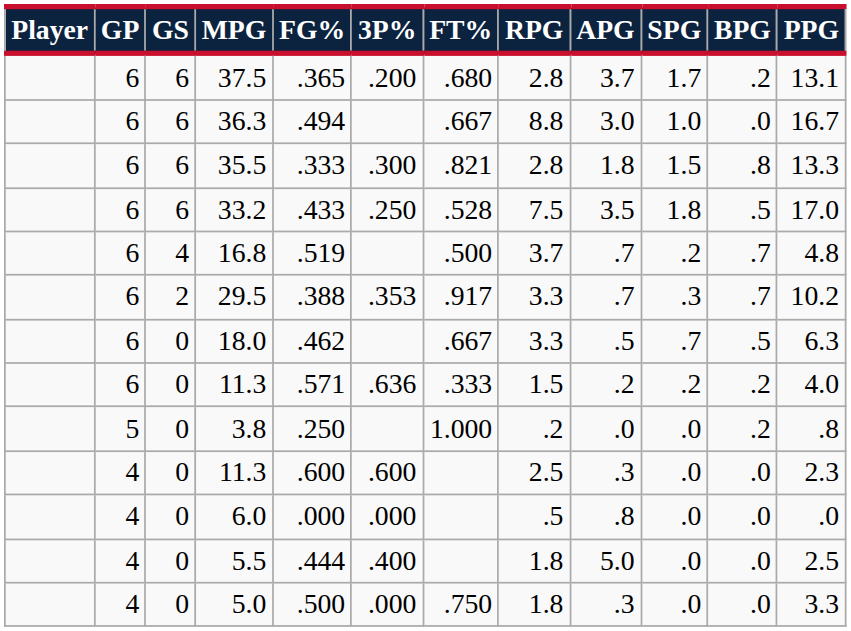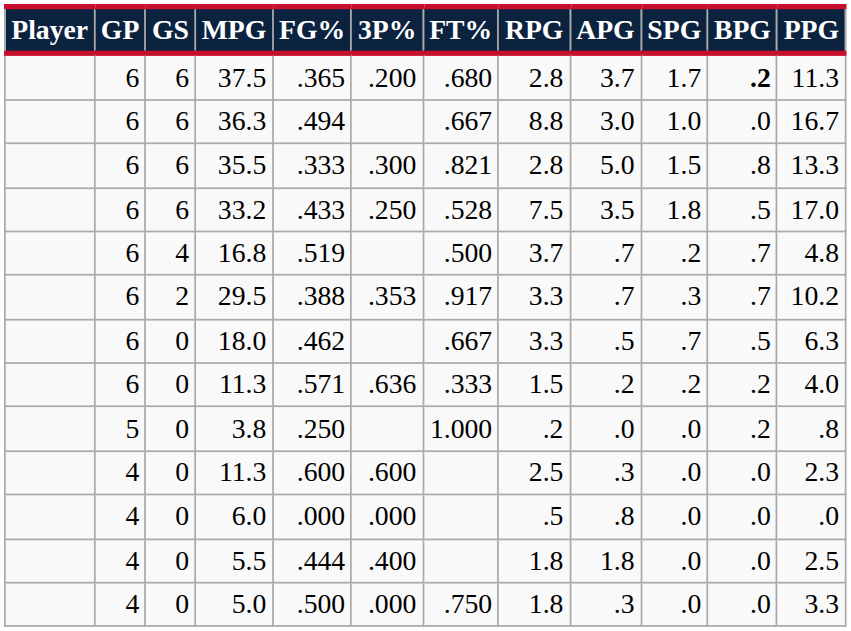 <table class="wikitable sortable" style="text-align:right;">
 <tr>
 <th style="background:#0C2340; color:#FFFFFF; border-top:#C8102E 3px solid; border-bottom:#C8102E 3px solid;">Player</th>
 <th style="background:#0C2340; color:#FFFFFF; border-top:#C8102E 3px solid; border-bottom:#C8102E 3px solid;">GP</th>
 <th style="background:#0C2340; color:#FFFFFF; border-top:#C8102E 3px solid; border-bottom:#C8102E 3px solid;">GS</th>
 <th style="background:#0C2340; color:#FFFFFF; border-top:#C8102E 3px solid; border-bottom:#C8102E 3px solid;">MPG</th>
 <th style="background:#0C2340; color:#FFFFFF; border-top:#C8102E 3px solid; border-bottom:#C8102E 3px solid;">FG%</th>
 <th style="background:#0C2340; color:#FFFFFF; border-top:#C8102E 3px solid; border-bottom:#C8102E 3px solid;">3P%</th>
 <th style="background:#0C2340; color:#FFFFFF; border-top:#C8102E 3px solid; border-bottom:#C8102E 3px solid;">FT%</th>
 <th style="background:#0C2340; color:#FFFFFF; border-top:#C8102E 3px solid; border-bottom:#C8102E 3px solid;">RPG</th>
 <th style="background:#0C2340; color:#FFFFFF; border-top:#C8102E 3px solid; border-bottom:#C8102E 3px solid;">APG</th>
 <th style="background:#0C2340; color:#FFFFFF; border-top:#C8102E 3px solid; border-bottom:#C8102E 3px solid;">SPG</th>
 <th style="background:#0C2340; color:#FFFFFF; border-top:#C8102E 3px solid; border-bottom:#C8102E 3px solid;">BPG</th>
 <th style="background:#0C2340; color:#FFFFFF; border-top:#C8102E 3px solid; border-bottom:#C8102E 3px solid;">PPG</th>
 </tr>
 <tr>
 <td style="text-align:left;"></td>
 <td>6</td>
 <td>6</td>
 <td>37.5</td>
 <td>.365</td>
 <td>.200</td>
 <td>.680</td>
 <td>2.8</td>
 <td>3.7</td>
 <td>1.7</td>
-<td>.2</td>
-<td>13.1</td>
+<td><strong>.2</strong></td>
+<td>11.3</td>
 </tr>
 <tr>
 <td style="text-align:left;"></td>
 <td>6</td>
 <td>6</td>
 <td>36.3</td>
 <td>.494</td>
 <td></td>
 <td>.667</td>
 <td>8.8</td>
 <td>3.0</td>
 <td>1.0</td>
 <td>.0</td>
 <td>16.7</td>
 </tr>
 <tr>
 <td style="text-align:left;"></td>
 <td>6</td>
 <td>6</td>
 <td>35.5</td>
 <td>.333</td>
 <td>.300</td>
 <td>.821</td>
 <td>2.8</td>
-<td>1.8</td>
+<td>5.0</td>
 <td>1.5</td>
 <td>.8</td>
 <td>13.3</td>
 </tr>
 <tr>
 <td style="text-align:left;"></td>
 <td>6</td>
 <td>6</td>
 <td>33.2</td>
 <td>.433</td>
 <td>.250</td>
 <td>.528</td>
 <td>7.5</td>
 <td>3.5</td>
 <td>1.8</td>
 <td>.5</td>
 <td>17.0</td>
 </tr>
 <tr>
 <td style="text-align:left;"></td>
 <td>6</td>
 <td>4</td>
 <td>16.8</td>
 <td>.519</td>
 <td></td>
 <td>.500</td>
 <td>3.7</td>
 <td>.7</td>
 <td>.2</td>
 <td>.7</td>
 <td>4.8</td>
 </tr>
 <tr>
 <td style="text-align:left;"></td>
 <td>6</td>
 <td>2</td>
 <td>29.5</td>
 <td>.388</td>
 <td>.353</td>
 <td>.917</td>
 <td>3.3</td>
 <td>.7</td>
 <td>.3</td>
 <td>.7</td>
 <td>10.2</td>
 </tr>
 <tr>
 <td style="text-align:left;"></td>
 <td>6</td>
 <td>0</td>
 <td>18.0</td>
 <td>.462</td>
 <td></td>
 <td>.667</td>
 <td>3.3</td>
 <td>.5</td>
 <td>.7</td>
 <td>.5</td>
 <td>6.3</td>
 </tr>
 <tr>
 <td style="text-align:left;"></td>
 <td>6</td>
 <td>0</td>
 <td>11.3</td>
 <td>.571</td>
 <td>.636</td>
 <td>.333</td>
 <td>1.5</td>
 <td>.2</td>
 <td>.2</td>
 <td>.2</td>
 <td>4.0</td>
 </tr>
 <tr>
 <td style="text-align:left;"></td>
 <td>5</td>
 <td>0</td>
 <td>3.8</td>
 <td>.250</td>
 <td></td>
 <td>1.000</td>
 <td>.2</td>
 <td>.0</td>
 <td>.0</td>
 <td>.2</td>
 <td>.8</td>
 </tr>
 <tr>
 <td style="text-align:left;"></td>
 <td>4</td>
 <td>0</td>
 <td>11.3</td>
 <td>.600</td>
 <td>.600</td>
 <td></td>
 <td>2.5</td>
 <td>.3</td>
 <td>.0</td>
 <td>.0</td>
 <td>2.3</td>
 </tr>
 <tr>
 <td style="text-align:left;"></td>
 <td>4</td>
 <td>0</td>
 <td>6.0</td>
 <td>.000</td>
 <td>.000</td>
 <td></td>
 <td>.5</td>
 <td>.8</td>
 <td>.0</td>
 <td>.0</td>
 <td>.0</td>
 </tr>
 <tr>
 <td style="text-align:left;"></td>
 <td>4</td>
 <td>0</td>
 <td>5.5</td>
 <td>.444</td>
 <td>.400</td>
 <td></td>
 <td>1.8</td>
-<td>5.0</td>
+<td>1.8</td>
 <td>.0</td>
 <td>.0</td>
 <td>2.5</td>
 </tr>
 <tr>
 <td style="text-align:left;"></td>
 <td>4</td>
 <td>0</td>
 <td>5.0</td>
 <td>.500</td>
 <td>.000</td>
 <td>.750</td>
 <td>1.8</td>
 <td>.3</td>
 <td>.0</td>
 <td>.0</td>
 <td>3.3</td>
 </tr>
 </table>
